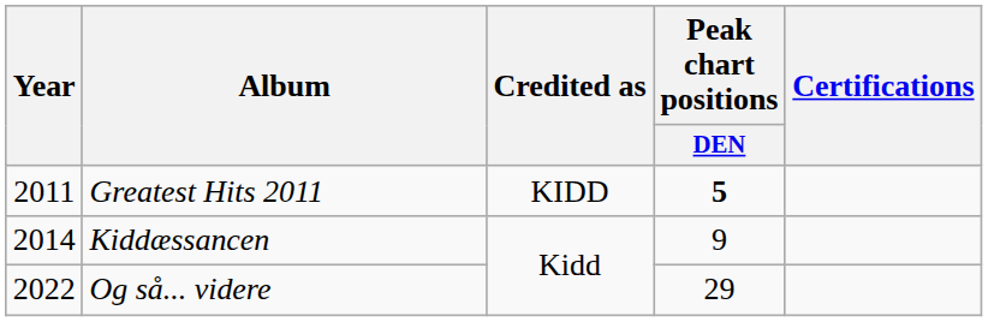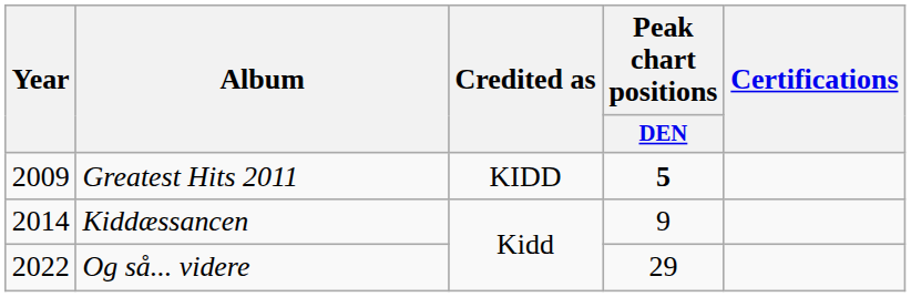 <table class="wikitable">
 <tr>
 <th rowspan="2" align="center">Year</th>
 <th rowspan="2" width="200" align="center">Album</th>
 <th rowspan="2" align="center">Credited as</th>
 <th colspan="1" align="center">Peak chart positions</th>
 <th rowspan="2" align="center"><a href='#'>Certifications</a></th>
 </tr>
 <tr>
 <th style="width:3em;font-size:80%"><a href='#'>DEN</a><br></th>
 </tr>
 <tr>
-<td align="center">2011</td>
+<td align="center">2009</td>
 <td><em>Greatest Hits 2011</em></td>
 <td align="center">KIDD</td>
 <td align="center"><strong>5</strong></td>
 <td></td>
 </tr>
 <tr>
 <td align="center">2014</td>
 <td><em>Kiddæssancen</em></td>
 <td align="center" rowspan="2">Kidd</td>
 <td align="center">9</td>
 <td></td>
 </tr>
 <tr>
 <td align="center">2022</td>
 <td><em>Og så... videre</em></td>
 <td align="center">29<br></td>
 <td></td>
 </tr>
 </table>
